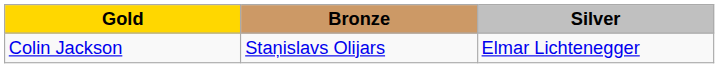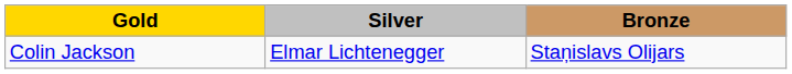 <table class="wikitable" style="text-align:left">
 <tr align="center">
 <td width=200 bgcolor=gold><strong>Gold</strong></td>
+<td width=200 bgcolor=silver><strong>Silver</strong></td>
 <td width=200 bgcolor=CC9966><strong>Bronze</strong></td>
-<td width=200 bgcolor=silver><strong>Silver</strong></td>
 </tr>
 <tr>
 <td><a href='#'>Colin Jackson</a><br><em></em></td>
+<td><a href='#'>Elmar Lichtenegger</a><br><em></em></td>
 <td><a href='#'>Staņislavs Olijars</a><br><em></em></td>
-<td><a href='#'>Elmar Lichtenegger</a><br><em></em></td>
 </tr>
 </table>
